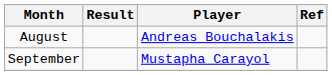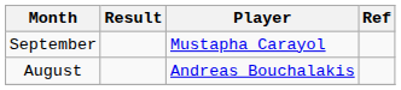 <table class=wikitable>
 <tr>
 <th>Month</th>
 <th>Result</th>
 <th>Player</th>
 <th>Ref</th>
 </tr>
 <tr>
+<td align=center>September</td>
+<td></td>
+<td><a href='#'>Mustapha Carayol</a></td>
+<td></td>
+</tr>
+<tr>
 <td align=center>August</td>
 <td></td>
 <td><a href='#'>Andreas Bouchalakis</a></td>
 <td></td>
 </tr>
 <tr>
-<td align=center>September</td>
-<td></td>
-<td><a href='#'>Mustapha Carayol</a></td>
-<td></td>
-</tr>
-<tr>
 </tr>
 </table>
